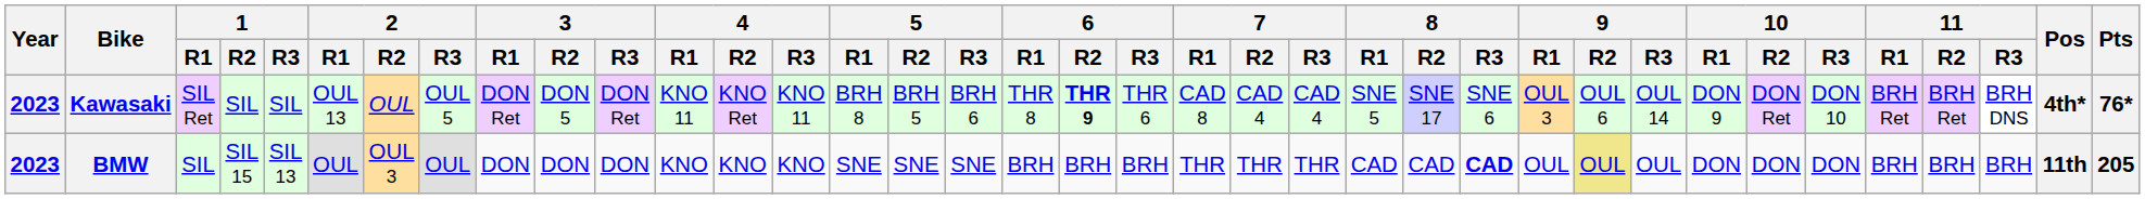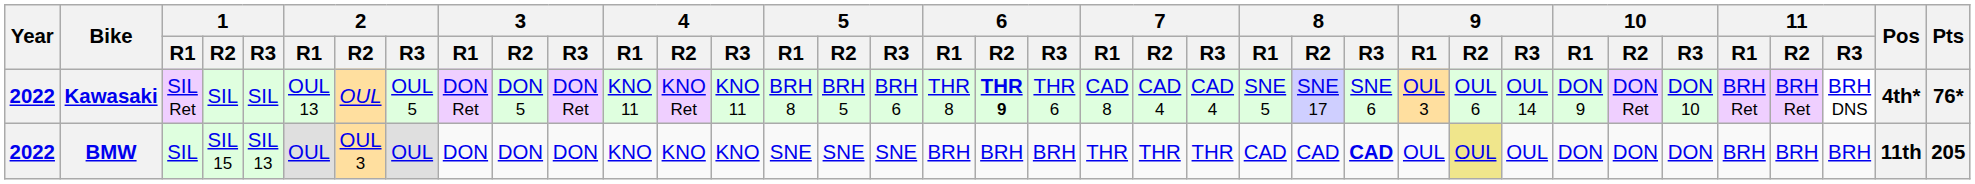 <table class="wikitable" style="text-align:center; font-size:85%">
 <tr>
 <th valign="middle" rowspan=2>Year</th>
 <th valign="middle" rowspan=2>Bike</th>
 <th colspan=3>1</th>
 <th colspan=3>2</th>
 <th colspan=3>3</th>
 <th colspan=3>4</th>
 <th colspan=3>5</th>
 <th colspan=3>6</th>
 <th colspan=3>7</th>
 <th colspan=3>8</th>
 <th colspan=3>9</th>
 <th colspan=3>10</th>
 <th colspan=3>11</th>
 <th rowspan=2>Pos</th>
 <th rowspan=2>Pts</th>
 </tr>
 <tr>
 <th>R1</th>
 <th>R2</th>
 <th>R3</th>
 <th>R1</th>
 <th>R2</th>
 <th>R3</th>
 <th>R1</th>
 <th>R2</th>
 <th>R3</th>
 <th>R1</th>
 <th>R2</th>
 <th>R3</th>
 <th>R1</th>
 <th>R2</th>
 <th>R3</th>
 <th>R1</th>
 <th>R2</th>
 <th>R3</th>
 <th>R1</th>
 <th>R2</th>
 <th>R3</th>
 <th>R1</th>
 <th>R2</th>
 <th>R3</th>
 <th>R1</th>
 <th>R2</th>
 <th>R3</th>
 <th>R1</th>
 <th>R2</th>
 <th>R3</th>
 <th>R1</th>
 <th>R2</th>
 <th>R3</th>
 </tr>
 <tr>
-<th><a href='#'>2023</a></th>
+<th><a href='#'>2022</a></th>
 <th><a href='#'>Kawasaki</a></th>
 <td style="background:#efcfff;"><a href='#'>SIL</a><br><small>Ret</small></td>
 <td style="background:#DFFFDF;"><a href='#'>SIL</a><br></td>
 <td style="background:#DFFFDF;"><a href='#'>SIL</a><br></td>
 <td style="background:#DFFFDF;"><a href='#'>OUL</a><br><small>13</small></td>
 <td style="background:#FFDF9F;"><em><a href='#'>OUL</a></em><br></td>
 <td style="background:#DFFFDF;"><a href='#'>OUL</a><br><small>5</small></td>
 <td style="background:#efcfff;"><a href='#'>DON</a><br><small>Ret</small></td>
 <td style="background:#DFFFDF;"><a href='#'>DON</a><br><small>5</small></td>
 <td style="background:#EFCFFF;"><a href='#'>DON</a><br><small>Ret</small></td>
 <td style="background:#DFFFDF;"><a href='#'>KNO</a><br><small>11</small></td>
 <td style="background:#EFCFFF;"><a href='#'>KNO</a><br><small>Ret</small></td>
 <td style="background:#DFFFDF;"><a href='#'>KNO</a><br><small>11</small></td>
 <td style="background:#DFFFDF;"><a href='#'>BRH</a><br><small>8</small></td>
 <td style="background:#DFFFDF;"><a href='#'>BRH</a><br><small>5</small></td>
 <td style="background:#DFFFDF;"><a href='#'>BRH</a><br><small>6</small></td>
 <td style="background:#DFFFDF;"><a href='#'>THR</a><br><small>8</small></td>
 <td style="background:#DFFFDF;"><strong><a href='#'>THR</a><br><small>9</small></strong></td>
 <td style="background:#DFFFDF;"><a href='#'>THR</a><br><small>6</small></td>
 <td style="background:#DFFFDF;"><a href='#'>CAD</a><br><small>8</small></td>
 <td style="background:#DFFFDF;"><a href='#'>CAD</a><br><small>4</small></td>
 <td style="background:#DFFFDF;"><a href='#'>CAD</a><br><small>4</small></td>
 <td style="background:#DFFFDF;"><a href='#'>SNE</a><br><small>5</small></td>
 <td style="background:#CFCFFF;"><a href='#'>SNE</a><br><small>17</small></td>
 <td style="background:#DFFFDF;"><a href='#'>SNE</a><br><small>6</small></td>
 <td style="background:#FFDF9F;"><a href='#'>OUL</a><br><small>3</small></td>
 <td style="background:#DFFFDF;"><a href='#'>OUL</a><br><small>6</small></td>
 <td style="background:#DFFFDF;"><a href='#'>OUL</a><br><small>14</small></td>
 <td style="background:#DFFFDF;"><a href='#'>DON</a><br><small>9</small></td>
 <td style="background:#EFCFFF;"><a href='#'>DON</a><br><small>Ret</small></td>
 <td style="background:#DFFFDF;"><a href='#'>DON</a><br><small>10</small></td>
 <td style="background:#EFCFFF;"><a href='#'>BRH</a><br><small>Ret</small></td>
 <td style="background:#EFCFFF;"><a href='#'>BRH</a><br><small>Ret</small></td>
 <td style="background:#FFFFFF;"><a href='#'>BRH</a><br><small>DNS</small></td>
 <th>4th*</th>
 <th>76*</th>
 </tr>
 <tr>
-<th><a href='#'>2023</a></th>
+<th><a href='#'>2022</a></th>
 <th><a href='#'>BMW</a></th>
 <td style="background:#DFFFDF;"><a href='#'>SIL</a><br></td>
 <td style="background:#DFFFDF;"><a href='#'>SIL</a><br><small>15</small></td>
 <td style="background:#dfffdf;"><a href='#'>SIL</a><br><small>13</small></td>
 <td style="background:#DFDFDF;"><a href='#'>OUL</a><br></td>
 <td style="background:#FFDF9F;"><a href='#'>OUL</a><br><small>3</small></td>
 <td style="background:#DFDFDF;"><a href='#'>OUL</a><br></td>
 <td><a href='#'>DON</a></td>
 <td><a href='#'>DON</a></td>
 <td><a href='#'>DON</a></td>
 <td><a href='#'>KNO</a></td>
 <td><a href='#'>KNO</a></td>
 <td><a href='#'>KNO</a></td>
 <td><a href='#'>SNE</a></td>
 <td><a href='#'>SNE</a></td>
 <td><a href='#'>SNE</a></td>
 <td><a href='#'>BRH</a></td>
 <td><a href='#'>BRH</a></td>
 <td><a href='#'>BRH</a></td>
 <td><a href='#'>THR</a></td>
 <td><a href='#'>THR</a></td>
 <td><a href='#'>THR</a></td>
 <td><a href='#'>CAD</a></td>
 <td><a href='#'>CAD</a></td>
 <td><strong><a href='#'>CAD</a></strong></td>
 <td><a href='#'>OUL</a></td>
 <td style="background: khaki;"><a href='#'>OUL</a></td>
 <td><a href='#'>OUL</a></td>
 <td><a href='#'>DON</a></td>
 <td><a href='#'>DON</a></td>
 <td><a href='#'>DON</a></td>
 <td><a href='#'>BRH</a></td>
 <td><a href='#'>BRH</a></td>
 <td><a href='#'>BRH</a></td>
 <th>11th</th>
 <th>205</th>
 </tr>
 </table>
